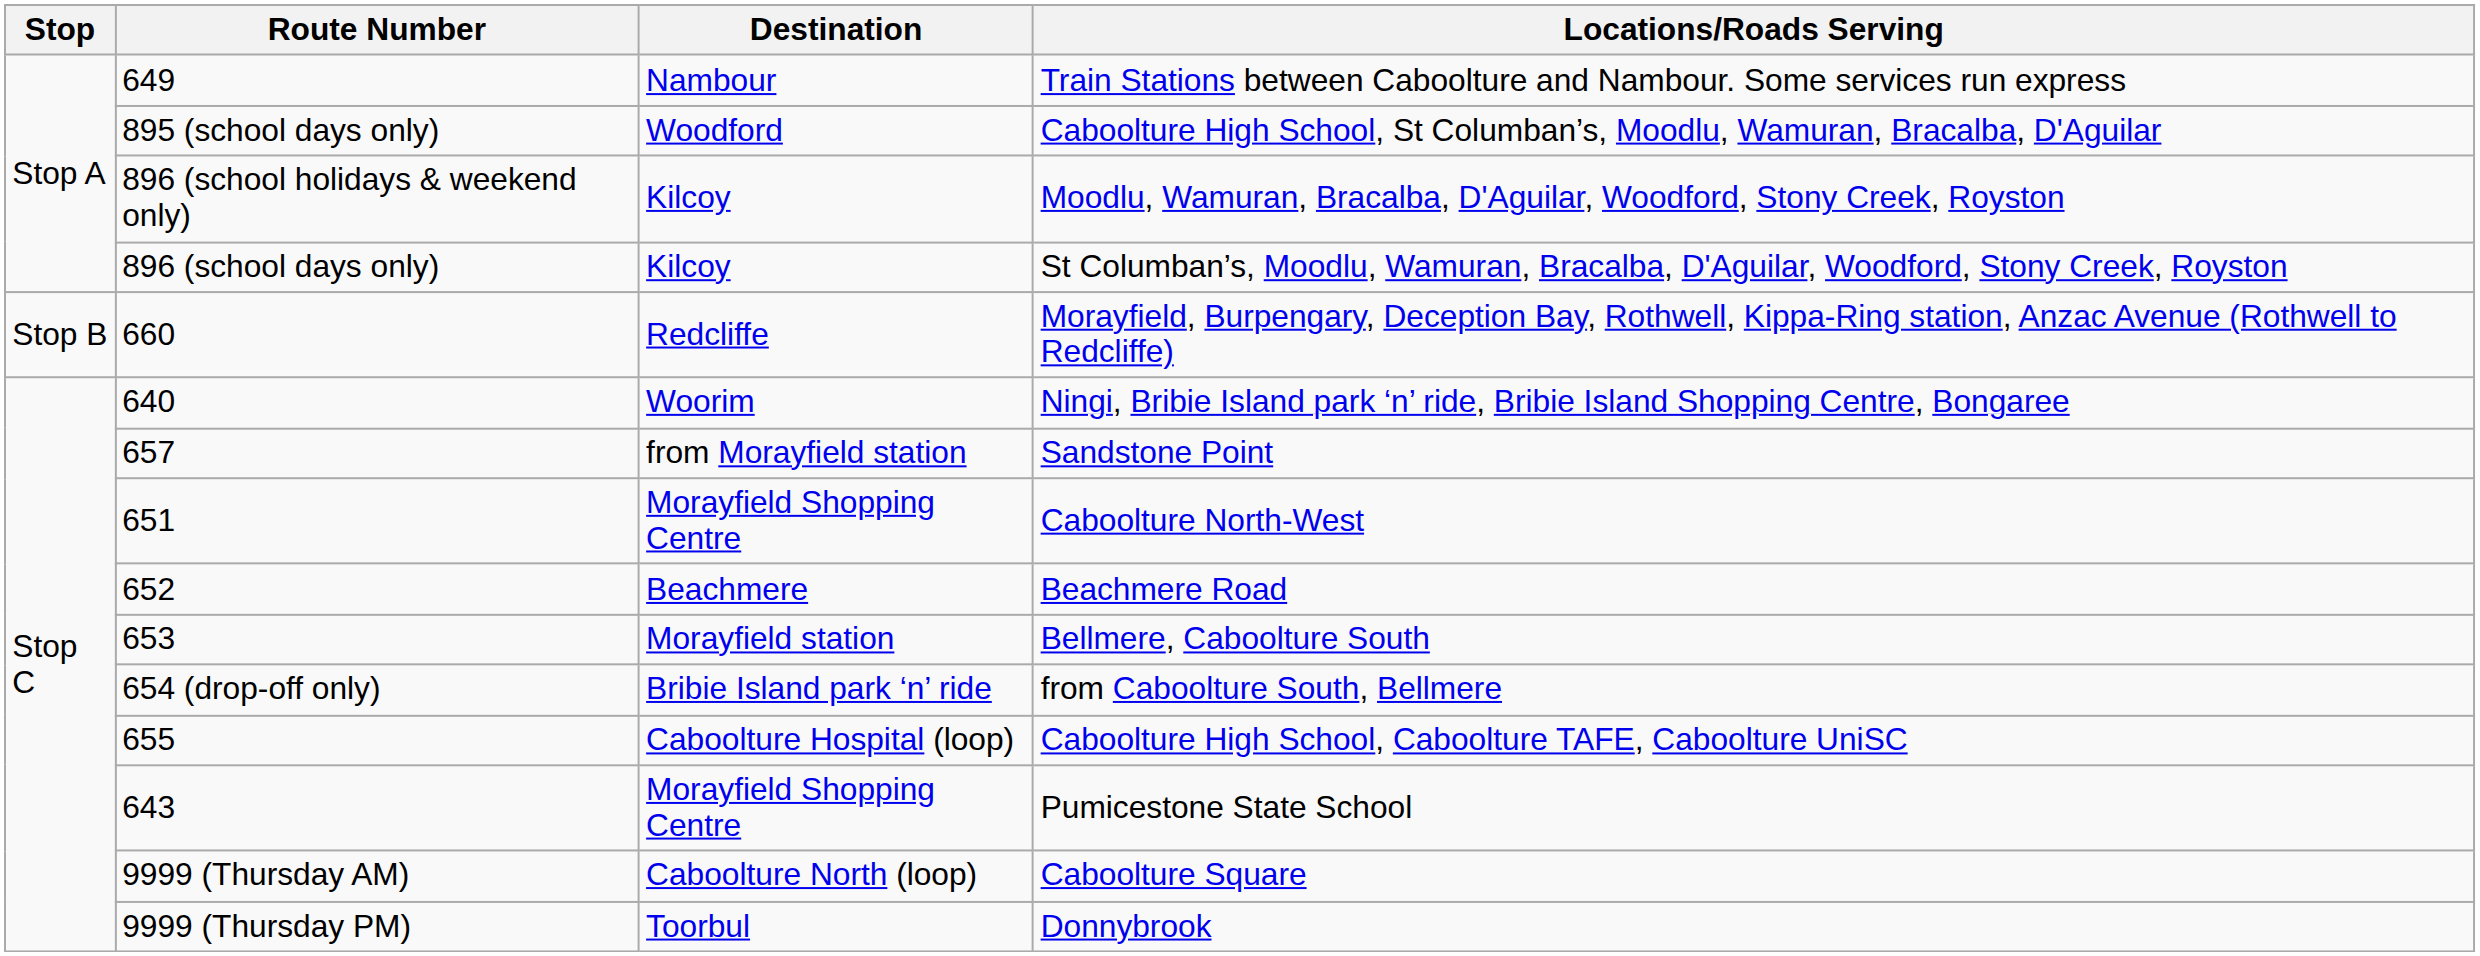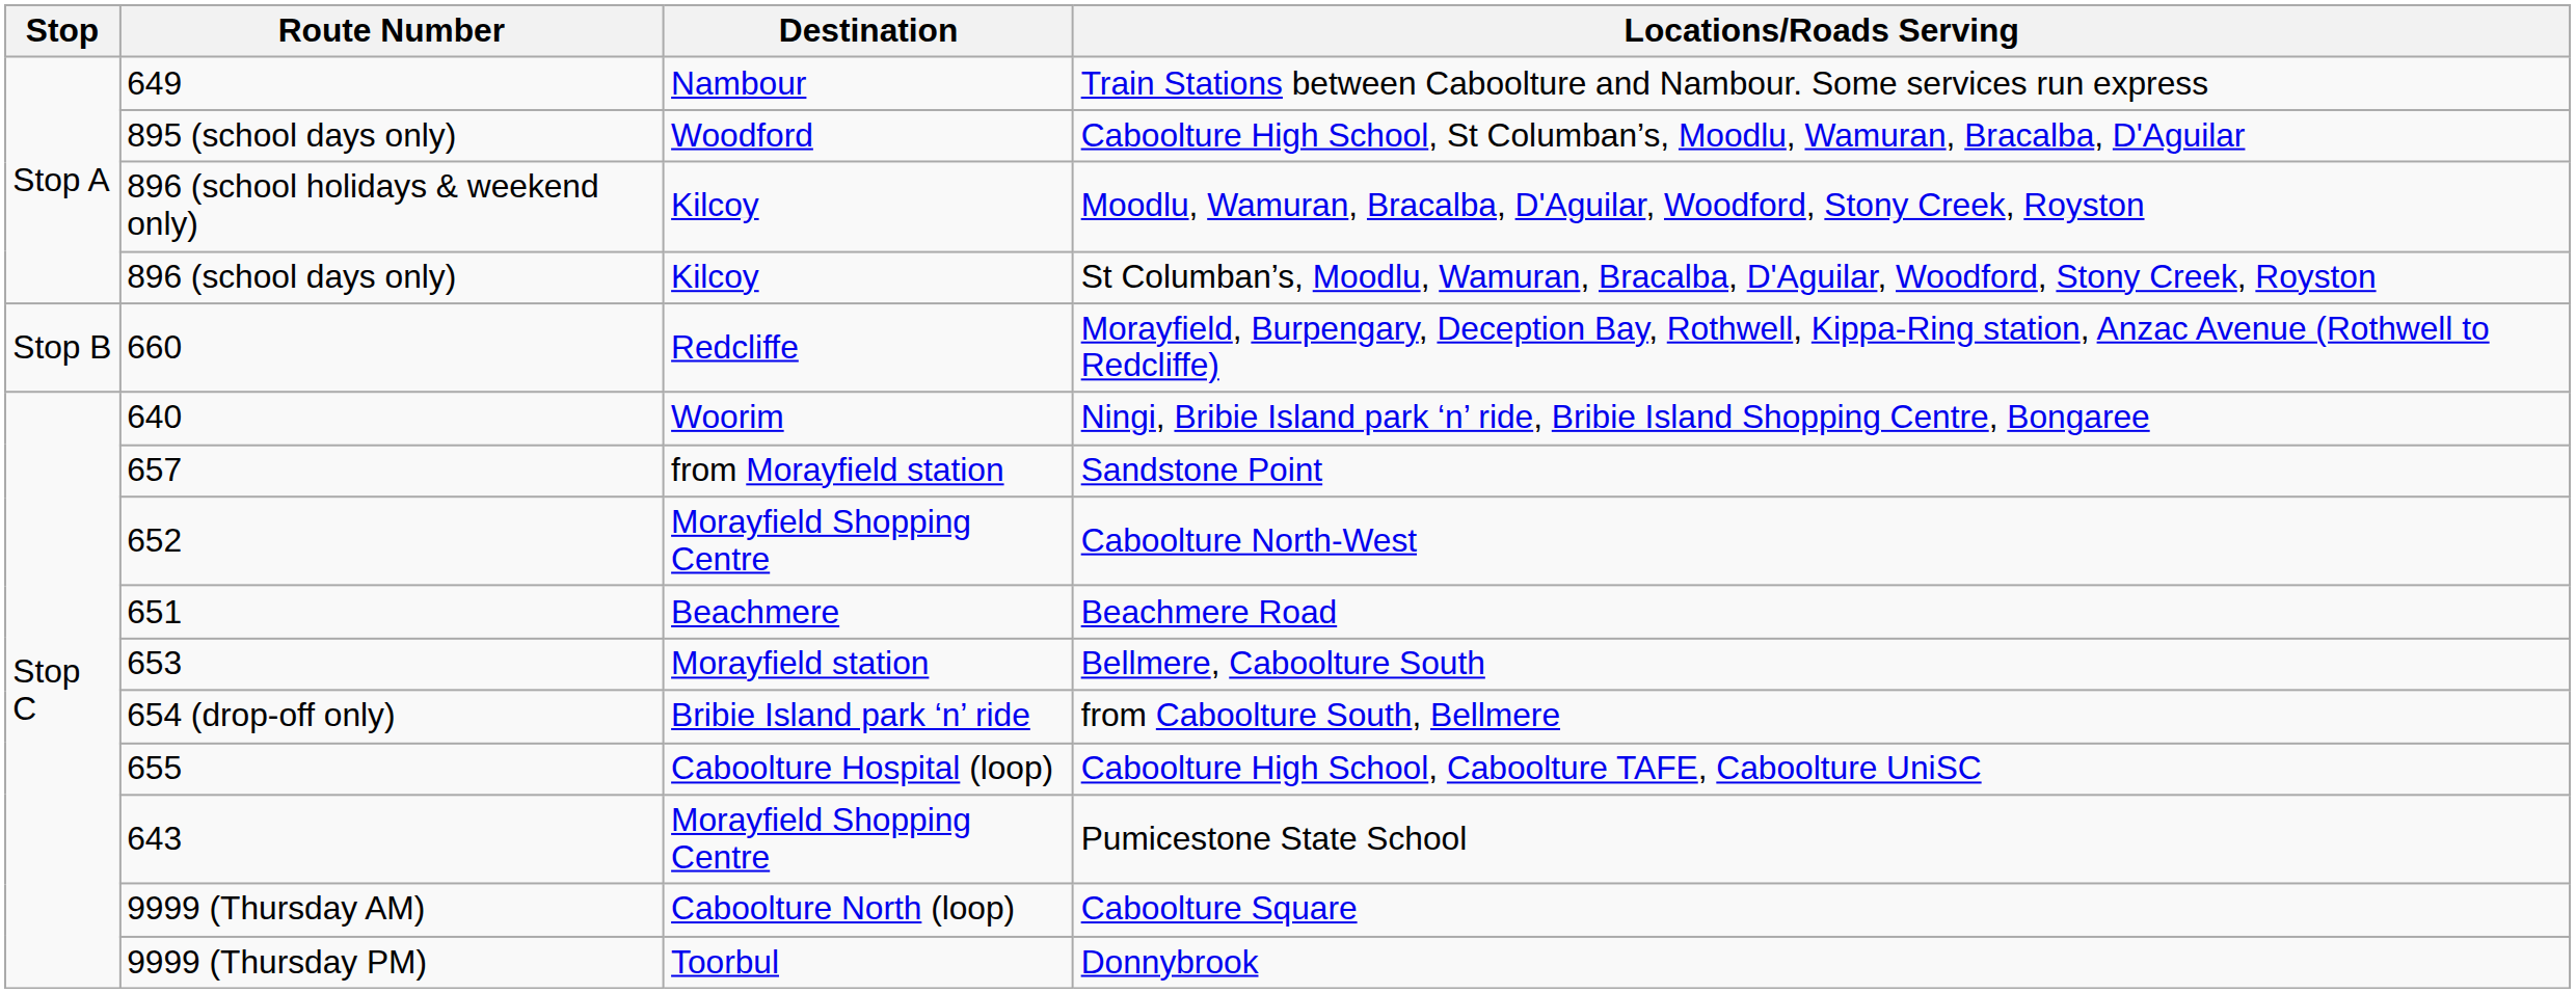 <table class="wikitable">
 <tr>
 <th>Stop</th>
 <th>Route Number</th>
 <th>Destination</th>
 <th>Locations/Roads Serving</th>
 </tr>
 <tr>
 <td rowspan="4">Stop A</td>
 <td>649</td>
 <td><a href='#'>Nambour</a></td>
 <td><a href='#'>Train Stations</a> between Caboolture and Nambour. Some services run express</td>
 </tr>
 <tr>
 <td>895 (school days only)</td>
 <td><a href='#'>Woodford</a></td>
 <td><a href='#'>Caboolture High School</a>, St Columban’s, <a href='#'>Moodlu</a>, <a href='#'>Wamuran</a>, <a href='#'>Bracalba</a>, <a href='#'>D'Aguilar</a></td>
 </tr>
 <tr>
 <td>896 (school holidays & weekend only)</td>
 <td><a href='#'>Kilcoy</a></td>
 <td><a href='#'>Moodlu</a>, <a href='#'>Wamuran</a>, <a href='#'>Bracalba</a>, <a href='#'>D'Aguilar</a>, <a href='#'>Woodford</a>, <a href='#'>Stony Creek</a>, <a href='#'>Royston</a></td>
 </tr>
 <tr>
 <td>896 (school days only)</td>
 <td><a href='#'>Kilcoy</a></td>
 <td>St Columban’s, <a href='#'>Moodlu</a>, <a href='#'>Wamuran</a>, <a href='#'>Bracalba</a>, <a href='#'>D'Aguilar</a>, <a href='#'>Woodford</a>, <a href='#'>Stony Creek</a>, <a href='#'>Royston</a></td>
 </tr>
 <tr>
 <td>Stop B</td>
 <td>660</td>
 <td><a href='#'>Redcliffe</a></td>
 <td><a href='#'>Morayfield</a>, <a href='#'>Burpengary</a>, <a href='#'>Deception Bay</a>, <a href='#'>Rothwell</a>, <a href='#'>Kippa-Ring station</a>, <a href='#'>Anzac Avenue (Rothwell to Redcliffe)</a></td>
 </tr>
 <tr>
 <td rowspan="10">Stop C</td>
 <td>640</td>
 <td><a href='#'>Woorim</a></td>
 <td><a href='#'>Ningi</a>, <a href='#'>Bribie Island park ‘n’ ride</a>, <a href='#'>Bribie Island Shopping Centre</a>, <a href='#'>Bongaree</a></td>
 </tr>
 <tr>
 <td>657</td>
 <td>from <a href='#'>Morayfield station</a></td>
 <td><a href='#'>Sandstone Point</a></td>
 </tr>
 <tr>
-<td>651</td>
+<td>652</td>
 <td><a href='#'>Morayfield Shopping Centre</a></td>
 <td><a href='#'>Caboolture North-West</a></td>
 </tr>
 <tr>
-<td>652</td>
+<td>651</td>
 <td><a href='#'>Beachmere</a></td>
 <td><a href='#'>Beachmere Road</a></td>
 </tr>
 <tr>
 <td>653</td>
 <td><a href='#'>Morayfield station</a></td>
 <td><a href='#'>Bellmere</a>, <a href='#'>Caboolture South</a></td>
 </tr>
 <tr>
 <td>654 (drop-off only)</td>
 <td><a href='#'>Bribie Island park ‘n’ ride</a></td>
 <td>from <a href='#'>Caboolture South</a>, <a href='#'>Bellmere</a></td>
 </tr>
 <tr>
 <td>655</td>
 <td><a href='#'>Caboolture Hospital</a> (loop)</td>
 <td><a href='#'>Caboolture High School</a>, <a href='#'>Caboolture TAFE</a>, <a href='#'>Caboolture UniSC</a></td>
 </tr>
 <tr>
 <td>643</td>
 <td><a href='#'>Morayfield Shopping Centre</a></td>
 <td>Pumicestone State School</td>
 </tr>
 <tr>
 <td>9999 (Thursday AM)</td>
 <td><a href='#'>Caboolture North</a> (loop)</td>
 <td><a href='#'>Caboolture Square</a></td>
 </tr>
 <tr>
 <td>9999 (Thursday PM)</td>
 <td><a href='#'>Toorbul</a></td>
 <td><a href='#'>Donnybrook</a></td>
 </tr>
 </table>
